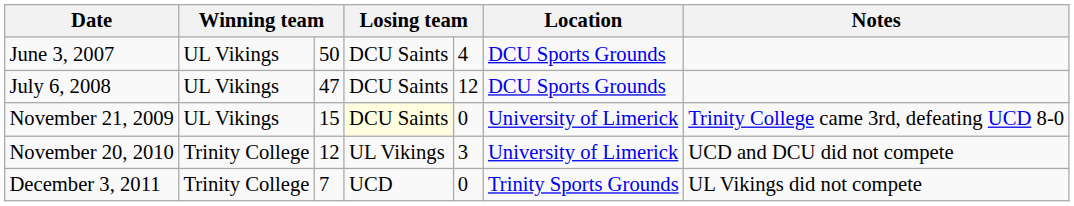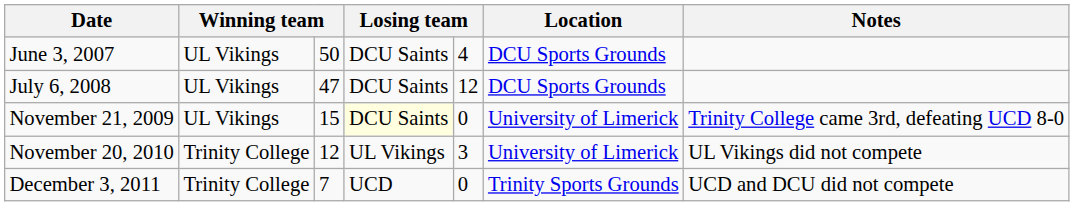 <table class="wikitable">
 <tr>
 <th>Date</th>
 <th colspan="2">Winning team</th>
 <th colspan="2">Losing team</th>
 <th>Location</th>
 <th>Notes</th>
 </tr>
 <tr>
 <td>June 3, 2007</td>
 <td>UL Vikings</td>
 <td>50</td>
 <td>DCU Saints</td>
 <td>4</td>
 <td><a href='#'>DCU Sports Grounds</a></td>
 <td></td>
 </tr>
 <tr>
 <td>July 6, 2008</td>
 <td>UL Vikings</td>
 <td>47</td>
 <td>DCU Saints</td>
 <td>12</td>
 <td><a href='#'>DCU Sports Grounds</a></td>
 <td></td>
 </tr>
 <tr>
 <td>November 21, 2009</td>
 <td>UL Vikings</td>
 <td>15</td>
 <td style="background: lightyellow;">DCU Saints</td>
 <td>0</td>
 <td><a href='#'>University of Limerick</a></td>
 <td><a href='#'>Trinity College</a> came 3rd, defeating <a href='#'>UCD</a> 8-0</td>
 </tr>
 <tr>
 <td>November 20, 2010</td>
 <td>Trinity College</td>
 <td>12</td>
 <td>UL Vikings</td>
 <td>3</td>
 <td><a href='#'>University of Limerick</a></td>
-<td>UCD and DCU did not compete</td>
+<td>UL Vikings did not compete</td>
 </tr>
 <tr>
 <td>December 3, 2011</td>
 <td>Trinity College</td>
 <td>7</td>
 <td>UCD</td>
 <td>0</td>
 <td><a href='#'>Trinity Sports Grounds</a></td>
-<td>UL Vikings did not compete</td>
+<td>UCD and DCU did not compete</td>
 </tr>
 </table>
